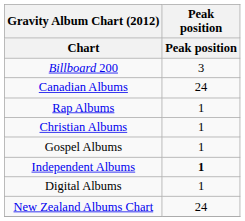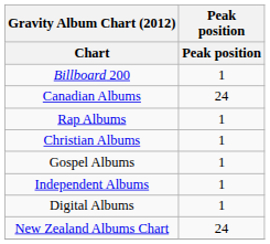 <table class="wikitable sortable plainrowheaders" style="text-align:center">
 <tr>
 <th scope="col">Gravity Album Chart (2012)</th>
 <th scope="col">Peak<br>position</th>
 </tr>
 <tr>
 <th>Chart</th>
 <th>Peak position</th>
 </tr>
 <tr>
 <td><a href='#'><em>Billboard</em> 200</a></td>
-<td>3</td>
+<td>1</td>
 </tr>
 <tr>
 <td><a href='#'>Canadian Albums</a></td>
 <td>24</td>
 </tr>
 <tr>
 <td><a href='#'>Rap Albums</a></td>
 <td>1</td>
 </tr>
 <tr>
 <td><a href='#'>Christian Albums</a></td>
 <td>1</td>
 </tr>
 <tr>
 <td>Gospel Albums</td>
 <td>1</td>
 </tr>
 <tr>
 <td><a href='#'>Independent Albums</a></td>
-<td><strong>1</strong></td>
+<td>1</td>
 </tr>
 <tr>
 <td>Digital Albums</td>
 <td>1</td>
 </tr>
 <tr>
 <td><a href='#'>New Zealand Albums Chart</a></td>
 <td>24</td>
 </tr>
 <tr>
 </tr>
 </table>
